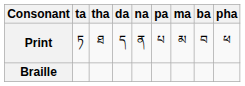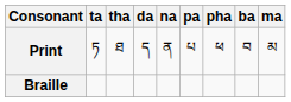 <table class="wikitable" style="text-align:center">
 <tr>
 <th>Consonant</th>
 <th>ta</th>
 <th>tha</th>
 <th>da</th>
 <th>na</th>
 <th>pa</th>
+<th>pha</th>
+<th>ba</th>
 <th>ma</th>
-<th>ba</th>
-<th>pha</th>
 </tr>
 <tr>
 <th>Print</th>
 <td><span>ཏ </span></td>
 <td><span>ཐ </span></td>
 <td><span>ད </span></td>
 <td><span>ན </span></td>
 <td><span>པ </span></td>
+<td><span>ཕ </span></td>
+<td><span>བ </span></td>
 <td><span>མ </span></td>
-<td><span>བ </span></td>
-<td><span>ཕ </span></td>
 </tr>
 <tr>
 <th>Braille</th>
 <td></td>
 <td></td>
 <td></td>
 <td></td>
 <td></td>
 <td></td>
 <td></td>
 <td></td>
 </tr>
 </table>
